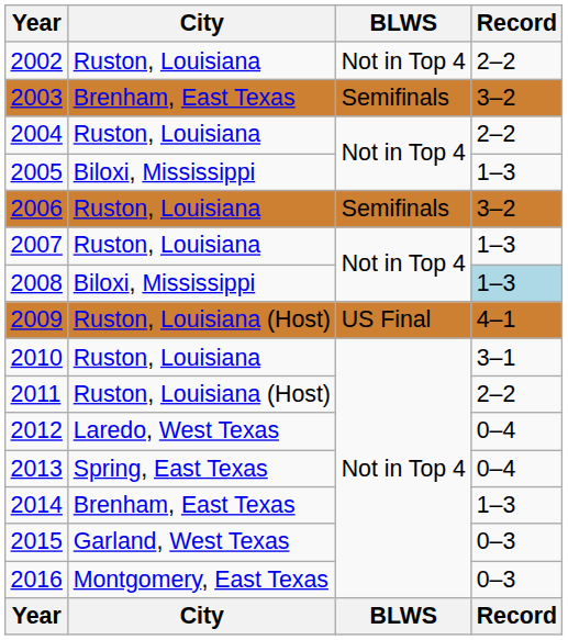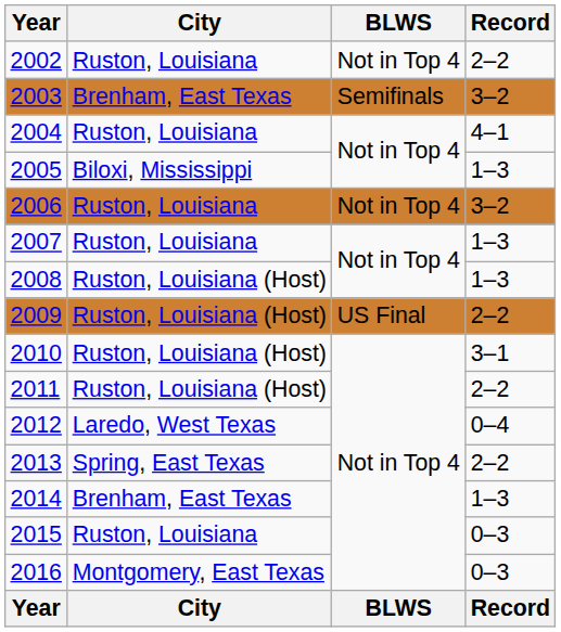 <table class="wikitable">
 <tr>
 <th>Year</th>
 <th>City</th>
 <th>BLWS</th>
 <th>Record</th>
 </tr>
 <tr>
 <td><a href='#'>2002</a></td>
 <td> <a href='#'>Ruston</a>, <a href='#'>Louisiana</a></td>
 <td>Not in Top 4</td>
 <td>2–2</td>
 </tr>
 <tr style="background:#cd7f32;">
 <td><a href='#'>2003</a></td>
 <td> <a href='#'>Brenham</a>, <a href='#'>East Texas</a></td>
 <td>Semifinals</td>
 <td>3–2</td>
 </tr>
 <tr>
 <td><a href='#'>2004</a></td>
 <td> <a href='#'>Ruston</a>, <a href='#'>Louisiana</a></td>
 <td rowspan=2>Not in Top 4</td>
-<td>2–2</td>
+<td>4–1</td>
 </tr>
 <tr>
 <td><a href='#'>2005</a></td>
 <td> <a href='#'>Biloxi</a>, <a href='#'>Mississippi</a></td>
 <td>1–3</td>
 </tr>
 <tr style="background:#cd7f32;">
 <td><a href='#'>2006</a></td>
 <td> <a href='#'>Ruston</a>, <a href='#'>Louisiana</a></td>
-<td>Semifinals</td>
+<td>Not in Top 4</td>
 <td>3–2</td>
 </tr>
 <tr>
 <td><a href='#'>2007</a></td>
 <td> <a href='#'>Ruston</a>, <a href='#'>Louisiana</a></td>
 <td rowspan=2>Not in Top 4</td>
 <td>1–3</td>
 </tr>
 <tr>
 <td><a href='#'>2008</a></td>
-<td> <a href='#'>Biloxi</a>, <a href='#'>Mississippi</a></td>
-<td style="background: lightblue;">1–3</td>
+<td> <a href='#'>Ruston</a>, <a href='#'>Louisiana</a> (Host)</td>
+<td>1–3</td>
 </tr>
 <tr style="background:#cd7f32;">
 <td><a href='#'>2009</a></td>
 <td> <a href='#'>Ruston</a>, <a href='#'>Louisiana</a> (Host)</td>
 <td>US Final</td>
-<td>4–1</td>
+<td>2–2</td>
 </tr>
 <tr>
 <td><a href='#'>2010</a></td>
-<td> <a href='#'>Ruston</a>, <a href='#'>Louisiana</a></td>
+<td> <a href='#'>Ruston</a>, <a href='#'>Louisiana</a> (Host)</td>
 <td rowspan=7>Not in Top 4</td>
 <td>3–1</td>
 </tr>
 <tr>
 <td><a href='#'>2011</a></td>
 <td> <a href='#'>Ruston</a>, <a href='#'>Louisiana</a> (Host)</td>
 <td>2–2</td>
 </tr>
 <tr>
 <td><a href='#'>2012</a></td>
 <td> <a href='#'>Laredo</a>, <a href='#'>West Texas</a></td>
 <td>0–4</td>
 </tr>
 <tr>
 <td><a href='#'>2013</a></td>
 <td> <a href='#'>Spring</a>, <a href='#'>East Texas</a></td>
-<td>0–4</td>
+<td>2–2</td>
 </tr>
 <tr>
 <td><a href='#'>2014</a></td>
 <td> <a href='#'>Brenham</a>, <a href='#'>East Texas</a></td>
 <td>1–3</td>
 </tr>
 <tr>
 <td><a href='#'>2015</a></td>
-<td> <a href='#'>Garland</a>, <a href='#'>West Texas</a></td>
+<td> <a href='#'>Ruston</a>, <a href='#'>Louisiana</a></td>
 <td>0–3</td>
 </tr>
 <tr>
 <td><a href='#'>2016</a></td>
 <td> <a href='#'>Montgomery</a>, <a href='#'>East Texas</a></td>
 <td>0–3</td>
 </tr>
 <tr>
 <th>Year</th>
 <th>City</th>
 <th>BLWS</th>
 <th>Record</th>
 </tr>
 </table>
